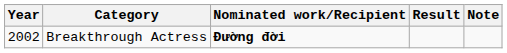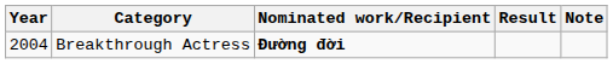 <table class="wikitable">
 <tr>
 <th>Year</th>
 <th>Category</th>
 <th>Nominated work/Recipient</th>
 <th>Result</th>
 <th>Note</th>
 </tr>
 <tr>
-<td>2002</td>
+<td>2004</td>
 <td>Breakthrough Actress</td>
 <td><strong>Đường đời</strong></td>
 <td></td>
 <td></td>
 </tr>
 </table>
